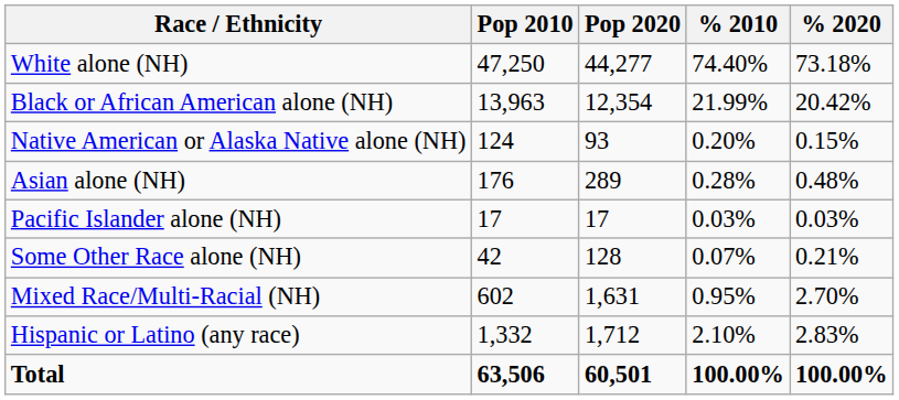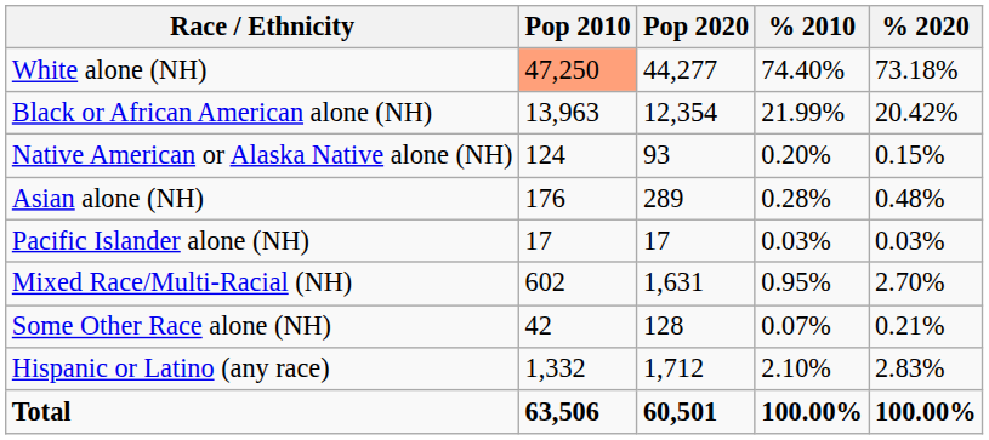 <table class="wikitable">
 <tr>
 <th>Race / Ethnicity</th>
 <th>Pop 2010</th>
 <th>Pop 2020</th>
 <th>% 2010</th>
 <th>% 2020</th>
 </tr>
 <tr>
 <td><a href='#'>White</a> alone (NH)</td>
-<td>47,250</td>
+<td style="background: lightsalmon;">47,250</td>
 <td>44,277</td>
 <td>74.40%</td>
 <td>73.18%</td>
 </tr>
 <tr>
 <td><a href='#'>Black or African American</a> alone (NH)</td>
 <td>13,963</td>
 <td>12,354</td>
 <td>21.99%</td>
 <td>20.42%</td>
 </tr>
 <tr>
 <td><a href='#'>Native American</a> or <a href='#'>Alaska Native</a> alone (NH)</td>
 <td>124</td>
 <td>93</td>
 <td>0.20%</td>
 <td>0.15%</td>
 </tr>
 <tr>
 <td><a href='#'>Asian</a> alone (NH)</td>
 <td>176</td>
 <td>289</td>
 <td>0.28%</td>
 <td>0.48%</td>
 </tr>
 <tr>
 <td><a href='#'>Pacific Islander</a> alone (NH)</td>
 <td>17</td>
 <td>17</td>
 <td>0.03%</td>
 <td>0.03%</td>
 </tr>
 <tr>
+<td><a href='#'>Mixed Race/Multi-Racial</a> (NH)</td>
+<td>602</td>
+<td>1,631</td>
+<td>0.95%</td>
+<td>2.70%</td>
+</tr>
+<tr>
 <td><a href='#'>Some Other Race</a> alone (NH)</td>
 <td>42</td>
 <td>128</td>
 <td>0.07%</td>
 <td>0.21%</td>
-</tr>
-<tr>
-<td><a href='#'>Mixed Race/Multi-Racial</a> (NH)</td>
-<td>602</td>
-<td>1,631</td>
-<td>0.95%</td>
-<td>2.70%</td>
 </tr>
 <tr>
 <td><a href='#'>Hispanic or Latino</a> (any race)</td>
 <td>1,332</td>
 <td>1,712</td>
 <td>2.10%</td>
 <td>2.83%</td>
 </tr>
 <tr>
 <td><strong>Total</strong></td>
 <td><strong>63,506</strong></td>
 <td><strong>60,501</strong></td>
 <td><strong>100.00%</strong></td>
 <td><strong>100.00%</strong></td>
 </tr>
 </table>
